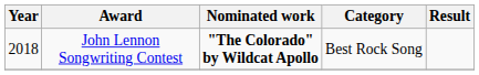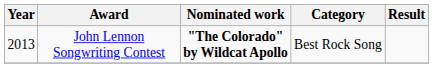 <table class="wikitable plainrowheaders" style="text-align:center;">
 <tr>
 <th>Year</th>
 <th style="width:10em;">Award</th>
 <th>Nominated work</th>
 <th>Category</th>
 <th>Result</th>
 </tr>
 <tr>
-<td rowspan="1">2018</td>
+<td rowspan="1">2013</td>
 <td rowspan="1"><a href='#'>John Lennon<br>Songwriting Contest</a></td>
 <td><strong>"The Colorado"<br>by Wildcat Apollo</strong></td>
 <td>Best Rock Song</td>
 <td></td>
 </tr>
 <tr>
 </tr>
 </table>
